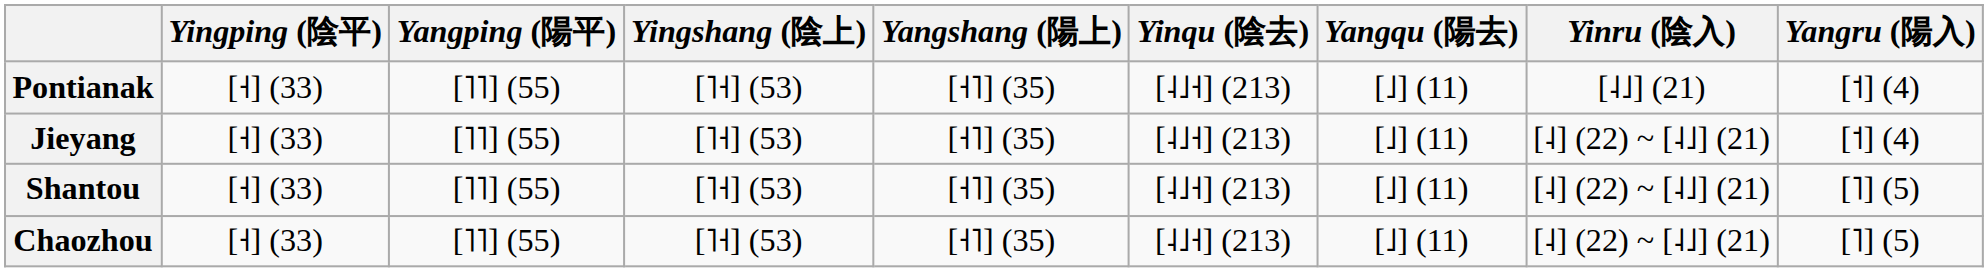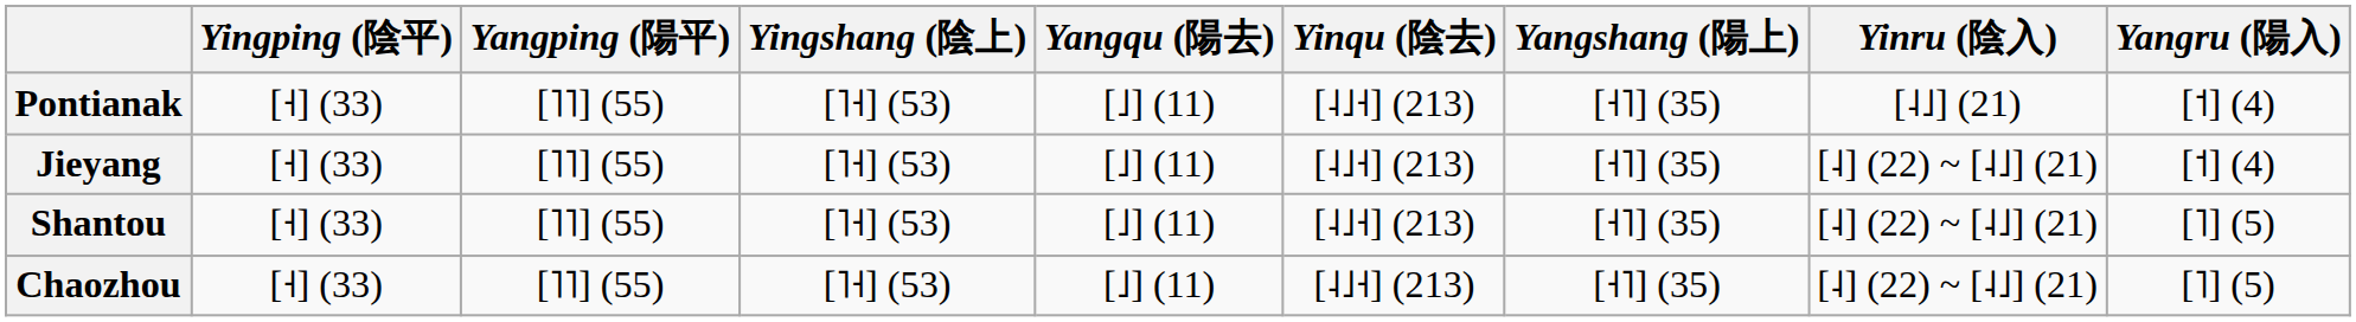 <table class="wikitable">
 <tr>
 <th></th>
 <th><em>Yingping</em> (<strong>陰平)</strong></th>
 <th><em>Yangping</em> (陽平)</th>
 <th><em>Yingshang</em> (<strong>陰上)</strong></th>
+<th><em>Yangqu</em> (陽去)</th>
+<th><em>Yinqu</em> (陰去)</th>
 <th><em>Yangshang</em> (陽<strong>上</strong>)</th>
-<th><em>Yinqu</em> (陰去)</th>
-<th><em>Yangqu</em> (陽去)</th>
 <th><em>Yinru</em> (陰入)</th>
 <th><em>Yangru</em> (陽入)</th>
 </tr>
 <tr align="center">
 <th>Pontianak</th>
 <td>[˧] (33)</td>
 <td>[˥˥] (55)</td>
 <td>[˥˧] (53)</td>
+<td>[˩] (11)</td>
+<td>[˨˩˧] (213)</td>
 <td>[˧˥] (35)</td>
-<td>[˨˩˧] (213)</td>
-<td>[˩] (11)</td>
 <td>[˨˩] (21)</td>
 <td>[˦] (4)</td>
 </tr>
 <tr align="center">
 <th>Jieyang</th>
 <td>[˧] (33)</td>
 <td>[˥˥] (55)</td>
 <td>[˥˧] (53)</td>
+<td>[˩] (11)</td>
+<td>[˨˩˧] (213)</td>
 <td>[˧˥] (35)</td>
-<td>[˨˩˧] (213)</td>
-<td>[˩] (11)</td>
 <td>[˨] (22) ~ [˨˩] (21)</td>
 <td>[˦] (4)</td>
 </tr>
 <tr align="center">
 <th>Shantou</th>
 <td>[˧] (33)</td>
 <td>[˥˥] (55)</td>
 <td>[˥˧] (53)</td>
+<td>[˩] (11)</td>
+<td>[˨˩˧] (213)</td>
 <td>[˧˥] (35)</td>
-<td>[˨˩˧] (213)</td>
-<td>[˩] (11)</td>
 <td>[˨] (22) ~ [˨˩] (21)</td>
 <td>[˥] (5)</td>
 </tr>
 <tr align="center">
 <th>Chaozhou</th>
 <td>[˧] (33)</td>
 <td>[˥˥] (55)</td>
 <td>[˥˧] (53)</td>
+<td>[˩] (11)</td>
+<td>[˨˩˧] (213)</td>
 <td>[˧˥] (35)</td>
-<td>[˨˩˧] (213)</td>
-<td>[˩] (11)</td>
 <td>[˨] (22) ~ [˨˩] (21)</td>
 <td>[˥] (5)</td>
 </tr>
 </table>
